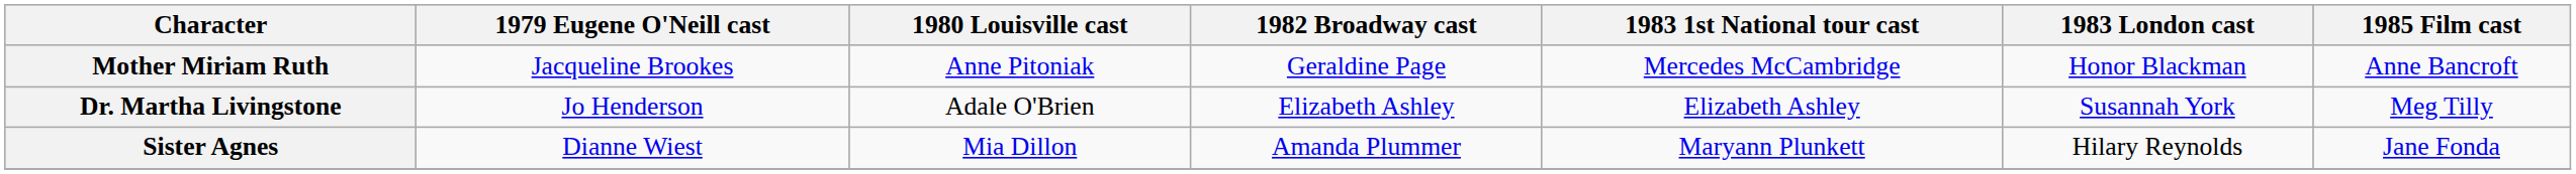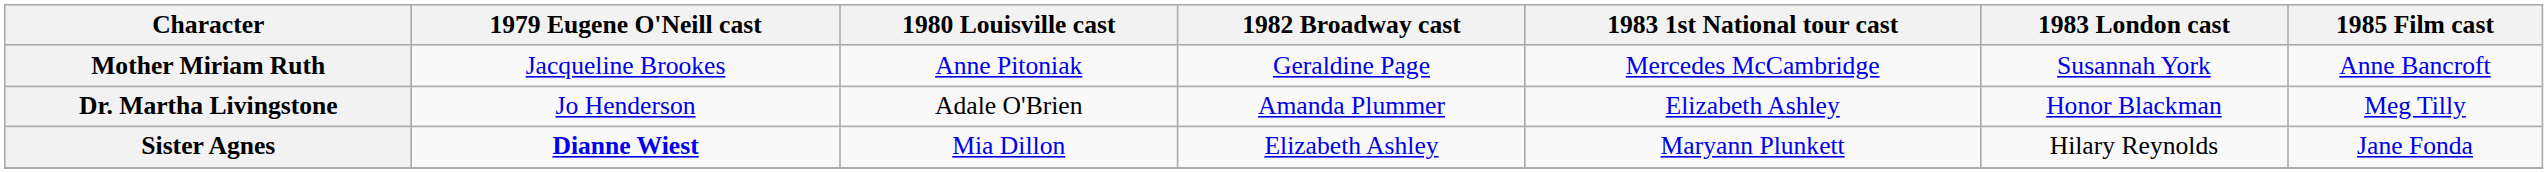 <table class="wikitable" width="80%">
 <tr>
 <th>Character</th>
 <th>1979 Eugene O'Neill cast</th>
 <th>1980 Louisville cast</th>
 <th>1982 Broadway cast</th>
 <th>1983 1st National tour cast</th>
 <th>1983 London cast</th>
 <th>1985 Film cast</th>
 </tr>
 <tr>
 <th scope="row">Mother Miriam Ruth</th>
 <td align="center" colspan="1"><a href='#'>Jacqueline Brookes</a></td>
 <td align="center" colspan="1"><a href='#'>Anne Pitoniak</a></td>
 <td align="center" colspan="1"><a href='#'>Geraldine Page</a></td>
 <td align="center" colspan="1"><a href='#'>Mercedes McCambridge</a></td>
-<td align="center" colspan="1"><a href='#'>Honor Blackman</a></td>
+<td align="center" colspan="1"><a href='#'>Susannah York</a></td>
 <td align="center" colspan="1"><a href='#'>Anne Bancroft</a></td>
 </tr>
 <tr>
 <th scope="row">Dr. Martha Livingstone</th>
 <td align="center" colspan="1"><a href='#'>Jo Henderson</a></td>
 <td align="center" colspan="1">Adale O'Brien</td>
+<td align="center" colspan="1"><a href='#'>Amanda Plummer</a></td>
 <td align="center" colspan="1"><a href='#'>Elizabeth Ashley</a></td>
-<td align="center" colspan="1"><a href='#'>Elizabeth Ashley</a></td>
-<td align="center" colspan="1"><a href='#'>Susannah York</a></td>
+<td align="center" colspan="1"><a href='#'>Honor Blackman</a></td>
 <td align="center" colspan="1"><a href='#'>Meg Tilly</a></td>
 </tr>
 <tr>
 <th scope="row">Sister Agnes</th>
-<td align="center" colspan="1"><a href='#'>Dianne Wiest</a></td>
+<td align="center" colspan="1"><strong><a href='#'>Dianne Wiest</a></strong></td>
 <td align="center" colspan="1"><a href='#'>Mia Dillon</a></td>
-<td align="center" colspan="1"><a href='#'>Amanda Plummer</a></td>
+<td align="center" colspan="1"><a href='#'>Elizabeth Ashley</a></td>
 <td align="center" colspan="1"><a href='#'>Maryann Plunkett</a></td>
 <td align="center" colspan="1">Hilary Reynolds</td>
 <td align="center" colspan="1"><a href='#'>Jane Fonda</a></td>
 </tr>
 <tr>
 </tr>
 </table>
